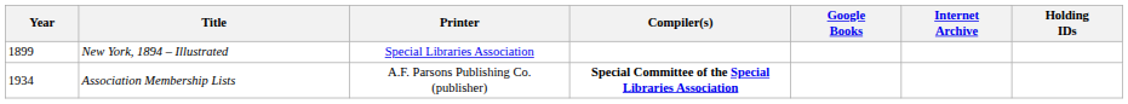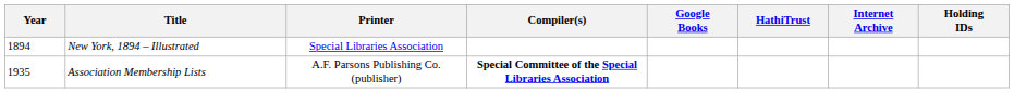 <table class="wikitable collapsible sortable" border="0" cellpadding="1" style="color:black; background-color: #FFFFFF; font-size: 90%; width:100%">
 <tr>
 <th>Year</th>
 <th>Title</th>
 <th>Printer</th>
 <th>Compiler(s)</th>
 <th><a href='#'>Google<br>Books</a></th>
+<th><a href='#'>HathiTrust</a></th>
 <th><a href='#'>Internet<br>Archive</a></th>
 <th>Holding<br>IDs</th>
 </tr>
 <tr>
-<td width="6%">1899</td>
+<td width="6%">1894</td>
 <td width="22%"><em>New York, 1894 – Illustrated</em></td>
 <td style="text-align:center" width="18%" data-sort-value="special libraries"><a href='#'>Special Libraries Association</a></td>
 <td style="text-align:center" width="18%"></td>
 <td style="text-align:center" width="9%" data-sort-value="columbia 1894"></td>
 <td style="text-align:center" width="9%"></td>
 <td style="text-align:center" width="9%"></td>
+<td style="text-align:center" width="9%"></td>
 </tr>
 <tr>
-<td width="6%">1934</td>
+<td width="6%">1935</td>
 <td width="22%"><em>Association Membership Lists</em></td>
 <td style="text-align:center" width="18%" data-sort-value="parsons 1894">A.F. Parsons Publishing Co.<br>(publisher)</td>
 <td style="text-align:center" width="18%" data-sort-value="special libraries"><strong>Special Committee of the <a href='#'>Special Libraries Association</a></strong></td>
 <td style="text-align:center" width="9%"></td>
 <td style="text-align:center" width="9%"></td>
 <td style="text-align:center" width="9%"></td>
+<td style="text-align:center" width="9%"></td>
 </tr>
 </table>
